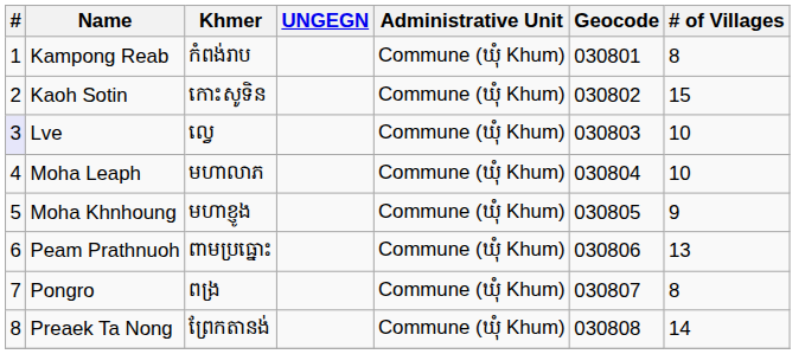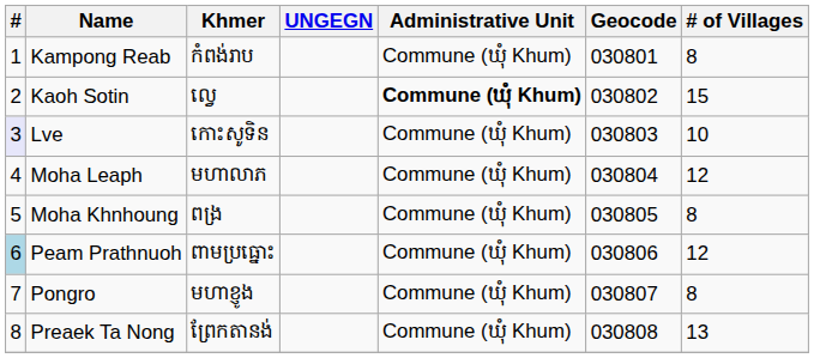 <table class="wikitable sortable">
 <tr>
 <th>#</th>
 <th>Name</th>
 <th>Khmer</th>
 <th><a href='#'>UNGEGN</a></th>
 <th>Administrative Unit</th>
 <th>Geocode</th>
 <th># of Villages</th>
 </tr>
 <tr>
 <td>1</td>
 <td>Kampong Reab</td>
 <td>កំពង់រាប</td>
 <td></td>
 <td>Commune (ឃុំ Khum)</td>
 <td>030801</td>
 <td>8</td>
 </tr>
 <tr>
 <td>2</td>
 <td>Kaoh Sotin</td>
-<td>កោះសូទិន</td>
+<td>ល្វេ</td>
 <td></td>
-<td>Commune (ឃុំ Khum)</td>
+<td><strong>Commune (ឃុំ Khum)</strong></td>
 <td>030802</td>
 <td>15</td>
 </tr>
 <tr>
 <td style="background: lavender;">3</td>
 <td>Lve</td>
-<td>ល្វេ</td>
+<td>កោះសូទិន</td>
 <td></td>
 <td>Commune (ឃុំ Khum)</td>
 <td>030803</td>
 <td>10</td>
 </tr>
 <tr>
 <td>4</td>
 <td>Moha Leaph</td>
 <td>មហាលាភ</td>
 <td></td>
 <td>Commune (ឃុំ Khum)</td>
 <td>030804</td>
-<td>10</td>
+<td>12</td>
 </tr>
 <tr>
 <td>5</td>
 <td>Moha Khnhoung</td>
-<td>មហាខ្ញូង</td>
+<td>ពង្រ</td>
 <td></td>
 <td>Commune (ឃុំ Khum)</td>
 <td>030805</td>
-<td>9</td>
+<td>8</td>
 </tr>
 <tr>
-<td>6</td>
+<td style="background: lightblue;">6</td>
 <td>Peam Prathnuoh</td>
 <td>ពាមប្រធ្នោះ</td>
 <td></td>
 <td>Commune (ឃុំ Khum)</td>
 <td>030806</td>
-<td>13</td>
+<td>12</td>
 </tr>
 <tr>
 <td>7</td>
 <td>Pongro</td>
-<td>ពង្រ</td>
+<td>មហាខ្ញូង</td>
 <td></td>
 <td>Commune (ឃុំ Khum)</td>
 <td>030807</td>
 <td>8</td>
 </tr>
 <tr>
 <td>8</td>
 <td>Preaek Ta Nong</td>
 <td>ព្រែកតានង់</td>
 <td></td>
 <td>Commune (ឃុំ Khum)</td>
 <td>030808</td>
-<td>14</td>
+<td>13</td>
 </tr>
 <tr>
 </tr>
 </table>
